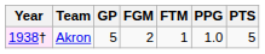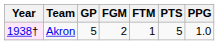 <table class="wikitable sortable" style="font-size:95%; text-align:right;">
 <tr>
 <th>Year</th>
 <th>Team</th>
 <th>GP</th>
 <th>FGM</th>
 <th>FTM</th>
+<th>PTS</th>
 <th>PPG</th>
-<th>PTS</th>
 </tr>
 <tr>
 <td style="text-align:left;background:#ffe6fa; width:3em;"><a href='#'>1938</a>†</td>
 <td style="text-align:left;"><a href='#'>Akron</a></td>
 <td>5</td>
 <td>2</td>
 <td>1</td>
+<td>5</td>
 <td>1.0</td>
-<td>5</td>
 </tr>
 </table>
